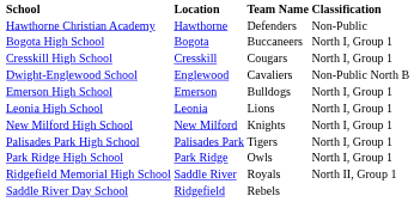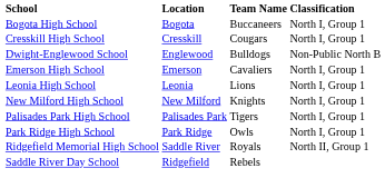 <table>
 <tr>
 <td><strong>School</strong></td>
 <td><strong>Location</strong></td>
 <td><strong>Team Name</strong></td>
 <td><strong>Classification</strong></td>
-</tr>
-<tr>
-<td><a href='#'>Hawthorne Christian Academy</a></td>
-<td><a href='#'>Hawthorne</a></td>
-<td>Defenders</td>
-<td>Non-Public</td>
 </tr>
 <tr>
 <td><a href='#'>Bogota High School</a></td>
 <td><a href='#'>Bogota</a></td>
 <td>Buccaneers</td>
 <td>North I, Group 1</td>
 </tr>
 <tr>
 <td><a href='#'>Cresskill High School</a></td>
 <td><a href='#'>Cresskill</a></td>
 <td>Cougars</td>
 <td>North I, Group 1</td>
 </tr>
 <tr>
 <td><a href='#'>Dwight-Englewood School</a></td>
 <td><a href='#'>Englewood</a></td>
-<td>Cavaliers</td>
+<td>Bulldogs</td>
 <td>Non-Public North B</td>
 </tr>
 <tr>
 <td><a href='#'>Emerson High School</a></td>
 <td><a href='#'>Emerson</a></td>
-<td>Bulldogs</td>
+<td>Cavaliers</td>
 <td>North I, Group 1</td>
 </tr>
 <tr>
 <td><a href='#'>Leonia High School</a></td>
 <td><a href='#'>Leonia</a></td>
 <td>Lions</td>
 <td>North I, Group 1</td>
 </tr>
 <tr>
 <td><a href='#'>New Milford High School</a></td>
 <td><a href='#'>New Milford</a></td>
 <td>Knights</td>
 <td>North I, Group 1</td>
 </tr>
 <tr>
 <td><a href='#'>Palisades Park High School</a></td>
 <td><a href='#'>Palisades Park</a></td>
 <td>Tigers</td>
 <td>North I, Group 1</td>
 </tr>
 <tr>
 <td><a href='#'>Park Ridge High School</a></td>
 <td><a href='#'>Park Ridge</a></td>
 <td>Owls</td>
 <td>North I, Group 1</td>
 </tr>
 <tr>
 <td><a href='#'>Ridgefield Memorial High School</a></td>
 <td><a href='#'>Saddle River</a></td>
 <td>Royals</td>
 <td>North II, Group 1</td>
 </tr>
 <tr>
 <td><a href='#'>Saddle River Day School</a></td>
 <td><a href='#'>Ridgefield</a></td>
 <td>Rebels</td>
 </tr>
 <tr>
 </tr>
 </table>
